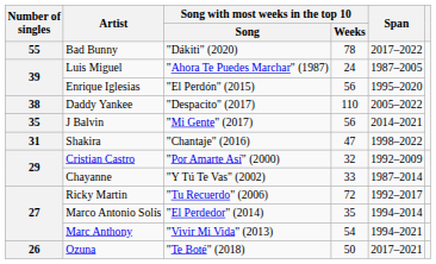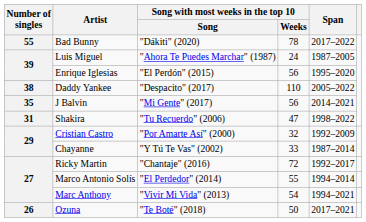 <table class="wikitable plainrowheaders">
 <tr>
 <th rowspan="2">Number of<br>singles</th>
 <th rowspan="2">Artist</th>
 <th colspan="2">Song with most weeks in the top 10</th>
 <th rowspan="2">Span</th>
 <th rowspan="2"></th>
 </tr>
 <tr>
 <th>Song</th>
 <th>Weeks</th>
 </tr>
 <tr>
 <th scope="row" style="text-align:center">55</th>
 <td>Bad Bunny</td>
 <td>"Dákiti" (2020)</td>
 <td align="center">78</td>
 <td>2017–2022</td>
 <td rowspan="6"></td>
 </tr>
 <tr>
 <th scope="row" style="text-align:center" rowspan="2">39</th>
 <td>Luis Miguel</td>
 <td>"<a href='#'>Ahora Te Puedes Marchar</a>" (1987)</td>
 <td align="center">24</td>
 <td>1987–2005</td>
 </tr>
 <tr>
 <td>Enrique Iglesias</td>
 <td>"El Perdón" (2015)</td>
 <td align="center">56</td>
 <td>1995–2020</td>
 </tr>
 <tr>
 <th scope="row" style="text-align:center">38</th>
 <td>Daddy Yankee</td>
 <td>"Despacito" (2017)</td>
 <td align="center">110</td>
 <td>2005–2022</td>
 </tr>
 <tr>
 <th scope="row" style="text-align:center">35</th>
 <td>J Balvin</td>
 <td>"<a href='#'>Mi Gente</a>" (2017)</td>
 <td align="center">56</td>
 <td>2014–2021</td>
 </tr>
 <tr>
 <th scope="row" style="text-align:center">31</th>
 <td>Shakira</td>
-<td>"Chantaje" (2016)</td>
+<td>"<a href='#'>Tu Recuerdo</a>" (2006)</td>
 <td align="center">47</td>
 <td>1998–2022</td>
 </tr>
 <tr>
 <th scope="row" style="text-align:center" rowspan="2">29</th>
 <td><a href='#'>Cristian Castro</a></td>
 <td>"<a href='#'>Por Amarte Así</a>" (2000)</td>
 <td align="center">32</td>
 <td>1992–2009</td>
 <td rowspan="2"></td>
 </tr>
 <tr>
 <td>Chayanne</td>
 <td>"Y Tú Te Vas" (2002)</td>
 <td align="center">33</td>
 <td>1987–2014</td>
 </tr>
 <tr>
 <th scope="row" style="text-align:center" rowspan="3">27</th>
 <td>Ricky Martin</td>
-<td>"<a href='#'>Tu Recuerdo</a>" (2006)</td>
+<td>"Chantaje" (2016)</td>
 <td align="center">72</td>
 <td>1992–2017</td>
 <td></td>
 </tr>
 <tr>
 <td>Marco Antonio Solís</td>
 <td>"<a href='#'>El Perdedor</a>" (2014)</td>
-<td align="center">35</td>
+<td align="center">55</td>
 <td>1994–2014</td>
 <td></td>
 </tr>
 <tr>
 <td><a href='#'>Marc Anthony</a></td>
 <td>"<a href='#'>Vivir Mi Vida</a>" (2013)</td>
 <td align="center">54</td>
 <td>1994–2021</td>
 <td></td>
 </tr>
 <tr>
 <th scope="row" style="text-align:center">26</th>
 <td><a href='#'>Ozuna</a></td>
 <td>"<a href='#'>Te Boté</a>" (2018)</td>
 <td align="center">50</td>
 <td>2017–2021</td>
 <td></td>
 </tr>
 </table>
